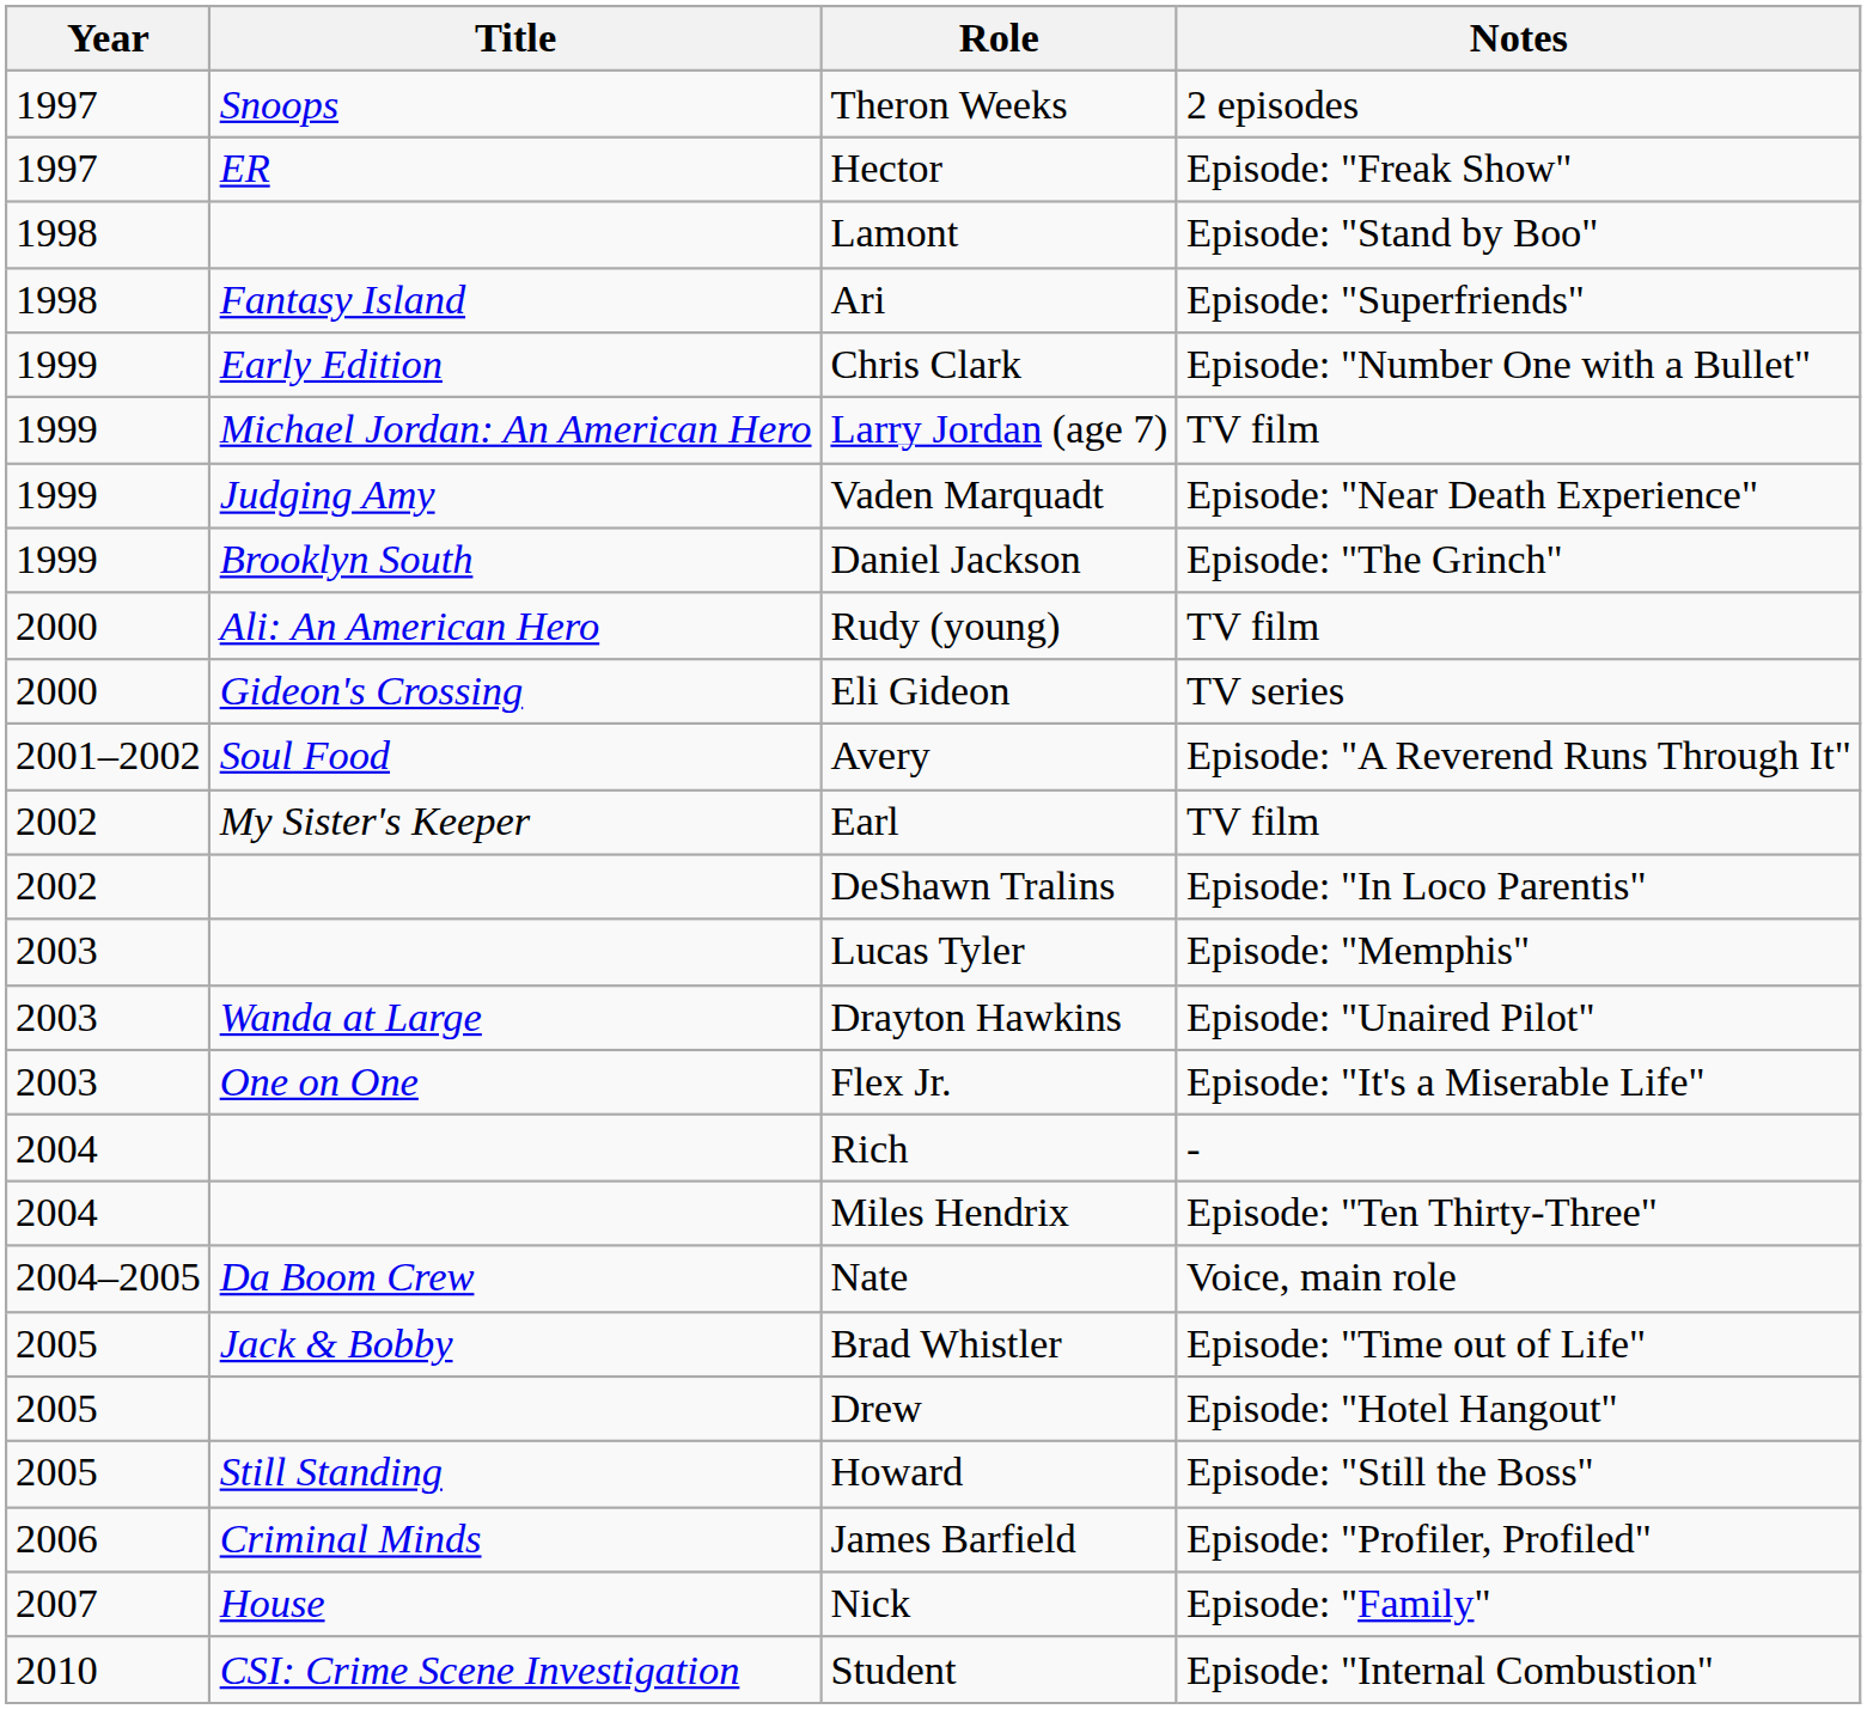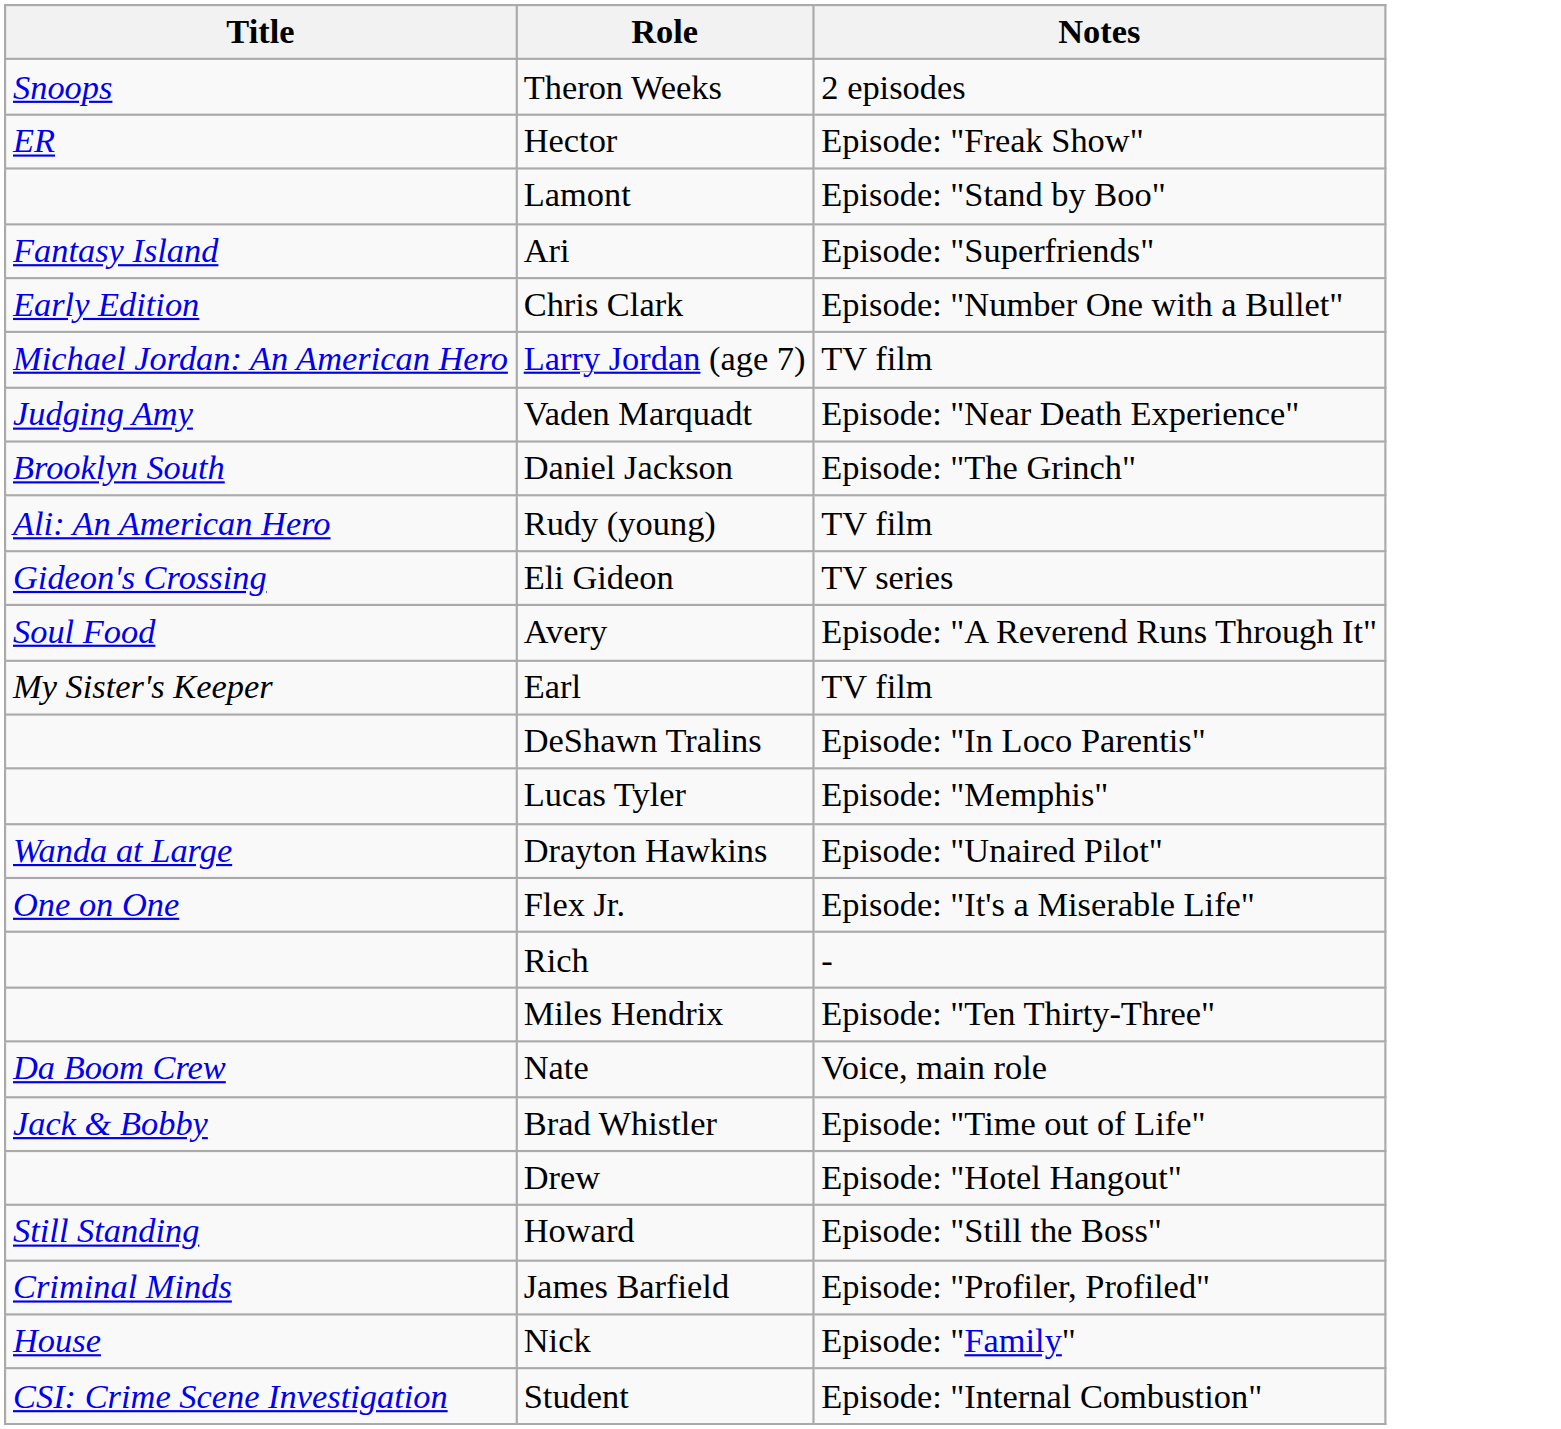 <table class="wikitable sortable">
 <tr>
-<th>Year</th>
 <th>Title</th>
 <th>Role</th>
 <th class="unsortable">Notes</th>
 </tr>
 <tr>
-<td>1997</td>
 <td><em><a href='#'>Snoops</a></em></td>
 <td>Theron Weeks</td>
 <td>2 episodes</td>
 </tr>
 <tr>
-<td>1997</td>
 <td><em><a href='#'>ER</a></em></td>
 <td>Hector</td>
 <td>Episode: "Freak Show"</td>
 </tr>
 <tr>
-<td>1998</td>
 <td><em></em></td>
 <td>Lamont</td>
 <td>Episode: "Stand by Boo"</td>
 </tr>
 <tr>
-<td>1998</td>
 <td><em><a href='#'>Fantasy Island</a></em></td>
 <td>Ari</td>
 <td>Episode: "Superfriends"</td>
 </tr>
 <tr>
-<td>1999</td>
 <td><em><a href='#'>Early Edition</a></em></td>
 <td>Chris Clark</td>
 <td>Episode: "Number One with a Bullet"</td>
 </tr>
 <tr>
-<td>1999</td>
 <td><em><a href='#'>Michael Jordan: An American Hero</a></em></td>
 <td><a href='#'>Larry Jordan</a> (age 7)</td>
 <td>TV film</td>
 </tr>
 <tr>
-<td>1999</td>
 <td><em><a href='#'>Judging Amy</a></em></td>
 <td>Vaden Marquadt</td>
 <td>Episode: "Near Death Experience"</td>
 </tr>
 <tr>
-<td>1999</td>
 <td><em><a href='#'>Brooklyn South</a></em></td>
 <td>Daniel Jackson</td>
 <td>Episode: "The Grinch"</td>
 </tr>
 <tr>
-<td>2000</td>
 <td><em><a href='#'>Ali: An American Hero</a></em></td>
 <td>Rudy (young)</td>
 <td>TV film</td>
 </tr>
 <tr>
-<td>2000</td>
 <td><em><a href='#'>Gideon's Crossing</a></em></td>
 <td>Eli Gideon</td>
 <td>TV series</td>
 </tr>
 <tr>
-<td>2001–2002</td>
 <td><em><a href='#'>Soul Food</a></em></td>
 <td>Avery</td>
 <td>Episode: "A Reverend Runs Through It"</td>
 </tr>
 <tr>
-<td>2002</td>
 <td><em>My Sister's Keeper</em></td>
 <td>Earl</td>
 <td>TV film</td>
 </tr>
 <tr>
-<td>2002</td>
 <td><em></em></td>
 <td>DeShawn Tralins</td>
 <td>Episode: "In Loco Parentis"</td>
 </tr>
 <tr>
-<td>2003</td>
 <td><em></em></td>
 <td>Lucas Tyler</td>
 <td>Episode: "Memphis"</td>
 </tr>
 <tr>
-<td>2003</td>
 <td><em><a href='#'>Wanda at Large</a></em></td>
 <td>Drayton Hawkins</td>
 <td>Episode: "Unaired Pilot"</td>
 </tr>
 <tr>
-<td>2003</td>
 <td><em><a href='#'>One on One</a></em></td>
 <td>Flex Jr.</td>
 <td>Episode: "It's a Miserable Life"</td>
 </tr>
 <tr>
-<td>2004</td>
 <td><em></em></td>
 <td>Rich</td>
 <td Episode: "It's a Wonderful Wife">-</td>
 </tr>
 <tr>
-<td>2004</td>
 <td><em></em></td>
 <td>Miles Hendrix</td>
 <td>Episode: "Ten Thirty-Three"</td>
 </tr>
 <tr>
-<td>2004–2005</td>
 <td><em><a href='#'>Da Boom Crew</a></em></td>
 <td>Nate</td>
 <td>Voice, main role</td>
 </tr>
 <tr>
-<td>2005</td>
 <td><em><a href='#'>Jack & Bobby</a></em></td>
 <td>Brad Whistler</td>
 <td>Episode: "Time out of Life"</td>
 </tr>
 <tr>
-<td>2005</td>
 <td><em></em></td>
 <td>Drew</td>
 <td>Episode: "Hotel Hangout"</td>
 </tr>
 <tr>
-<td>2005</td>
 <td><em><a href='#'>Still Standing</a></em></td>
 <td>Howard</td>
 <td>Episode: "Still the Boss"</td>
 </tr>
 <tr>
-<td>2006</td>
 <td><em><a href='#'>Criminal Minds</a></em></td>
 <td>James Barfield</td>
 <td>Episode: "Profiler, Profiled"</td>
 </tr>
 <tr>
-<td>2007</td>
 <td><em><a href='#'>House</a></em></td>
 <td>Nick</td>
 <td>Episode: "<a href='#'>Family</a>"</td>
 </tr>
 <tr>
-<td>2010</td>
 <td><em><a href='#'>CSI: Crime Scene Investigation</a></em></td>
 <td>Student</td>
 <td>Episode: "Internal Combustion"</td>
 </tr>
 </table>
